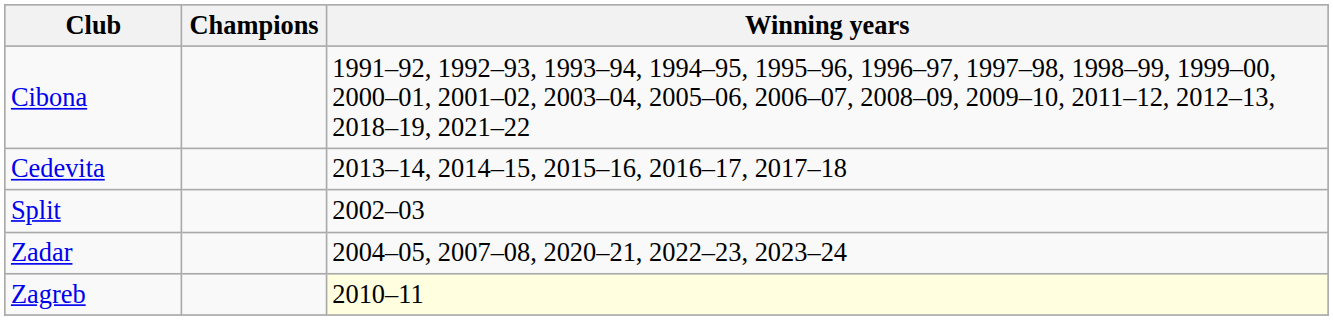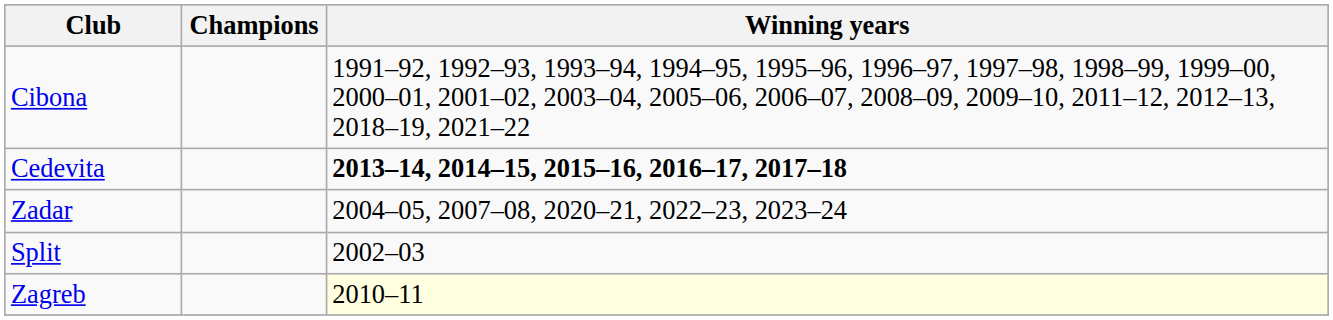 <table class="wikitable">
 <tr>
 <th width=100>Club</th>
 <th width=80>Champions</th>
 <th width=600>Winning years</th>
 </tr>
 <tr>
 <td><a href='#'>Cibona</a></td>
 <td></td>
 <td>1991–92, 1992–93, 1993–94, 1994–95, 1995–96, 1996–97, 1997–98, 1998–99, 1999–00, 2000–01, 2001–02, 2003–04, 2005–06, 2006–07, 2008–09, 2009–10, 2011–12, 2012–13, 2018–19, 2021–22</td>
 </tr>
 <tr>
 <td><a href='#'>Cedevita</a></td>
 <td></td>
-<td>2013–14, 2014–15, 2015–16, 2016–17, 2017–18</td>
+<td><strong>2013–14, 2014–15, 2015–16, 2016–17, 2017–18</strong></td>
+</tr>
+<tr>
+<td><a href='#'>Zadar</a></td>
+<td></td>
+<td>2004–05, 2007–08, 2020–21, 2022–23, 2023–24</td>
 </tr>
 <tr>
 <td><a href='#'>Split</a></td>
 <td></td>
 <td>2002–03</td>
 </tr>
 <tr>
-<td><a href='#'>Zadar</a></td>
-<td></td>
-<td>2004–05, 2007–08, 2020–21, 2022–23, 2023–24</td>
-</tr>
-<tr>
 <td><a href='#'>Zagreb</a></td>
 <td></td>
 <td style="background: lightyellow;">2010–11</td>
 </tr>
 </table>
